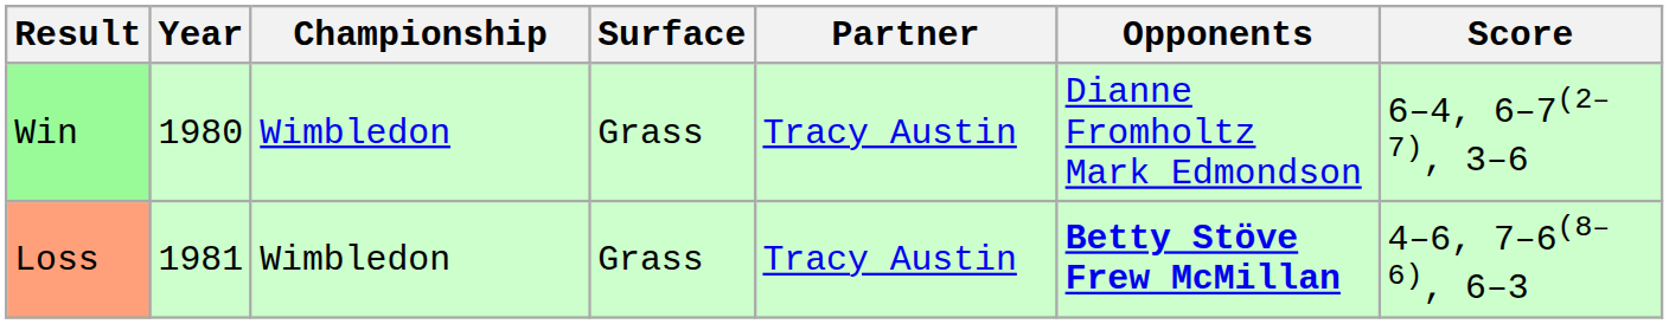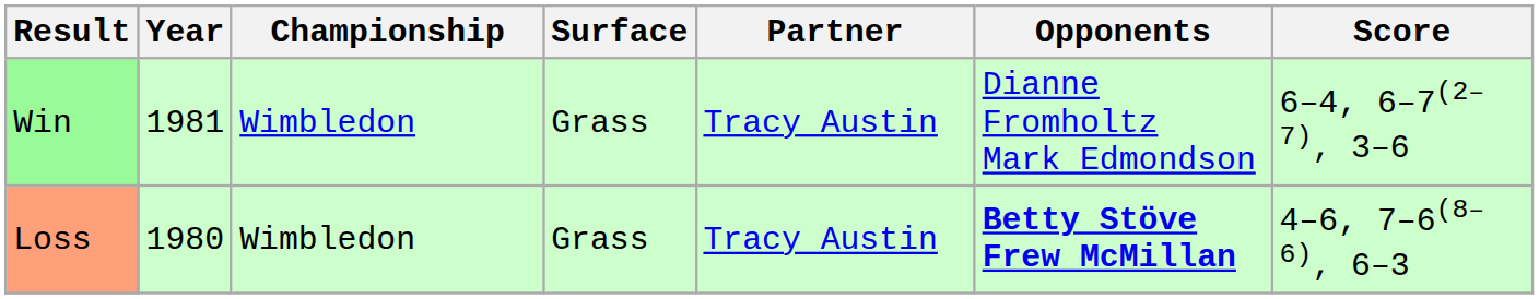 <table class="sortable wikitable">
 <tr>
 <th style="width:40px">Result</th>
 <th style="width:30px">Year</th>
 <th style="width:140px">Championship</th>
 <th style="width:50px">Surface</th>
 <th style="width:150px">Partner</th>
 <th style="width:150px">Opponents</th>
 <th style="width:150px" class="unsortable">Score</th>
 </tr>
 <tr style="background:#ccffcc;">
 <td style="background:#98fb98;">Win</td>
-<td>1980</td>
+<td>1981</td>
 <td><a href='#'>Wimbledon</a></td>
 <td>Grass</td>
 <td> <a href='#'>Tracy Austin</a></td>
 <td> <a href='#'>Dianne Fromholtz</a><br> <a href='#'>Mark Edmondson</a></td>
 <td>6–4, 6–7<sup>(2–7)</sup>, 3–6</td>
 </tr>
 <tr style="background:#ccffcc;">
 <td style="background:#ffa07a;">Loss</td>
-<td>1981</td>
+<td>1980</td>
 <td>Wimbledon</td>
 <td>Grass</td>
 <td> <a href='#'>Tracy Austin</a></td>
 <td><strong> <a href='#'>Betty Stöve</a><br> <a href='#'>Frew McMillan</a></strong></td>
 <td>4–6, 7–6<sup>(8–6)</sup>, 6–3</td>
 </tr>
 </table>
